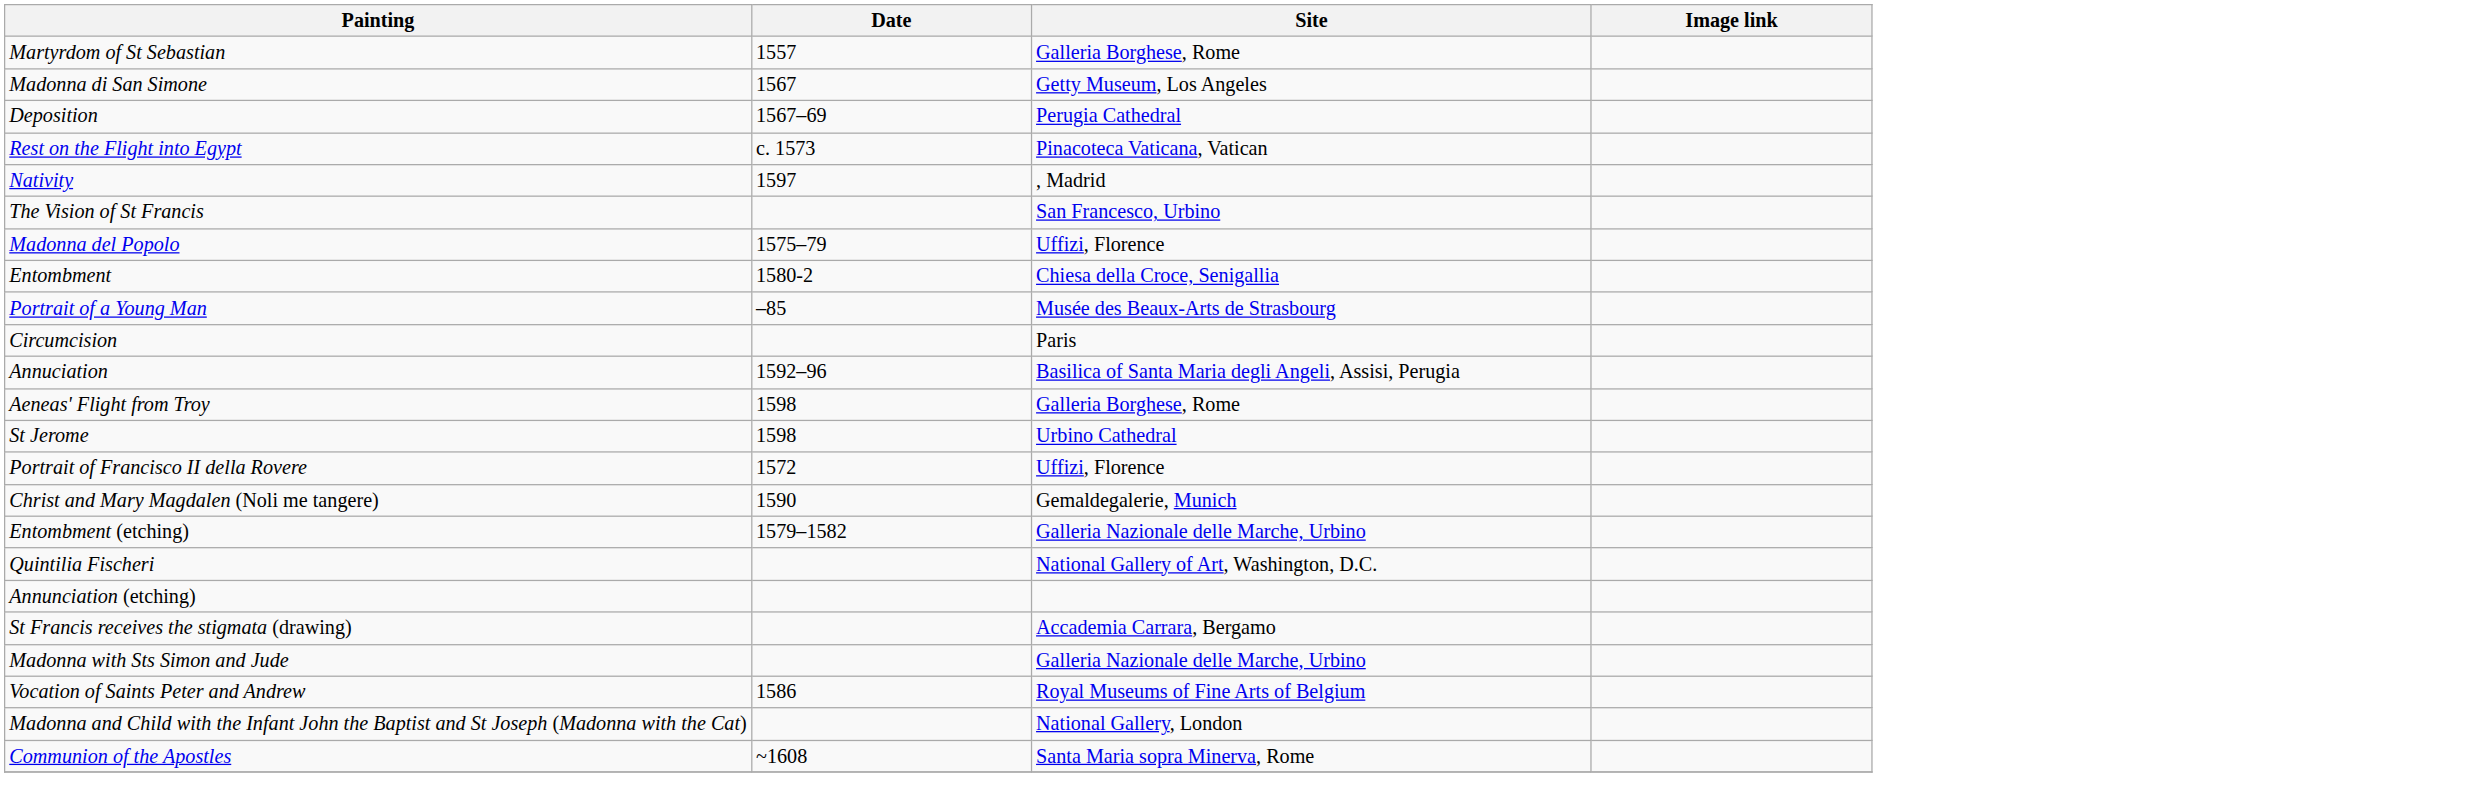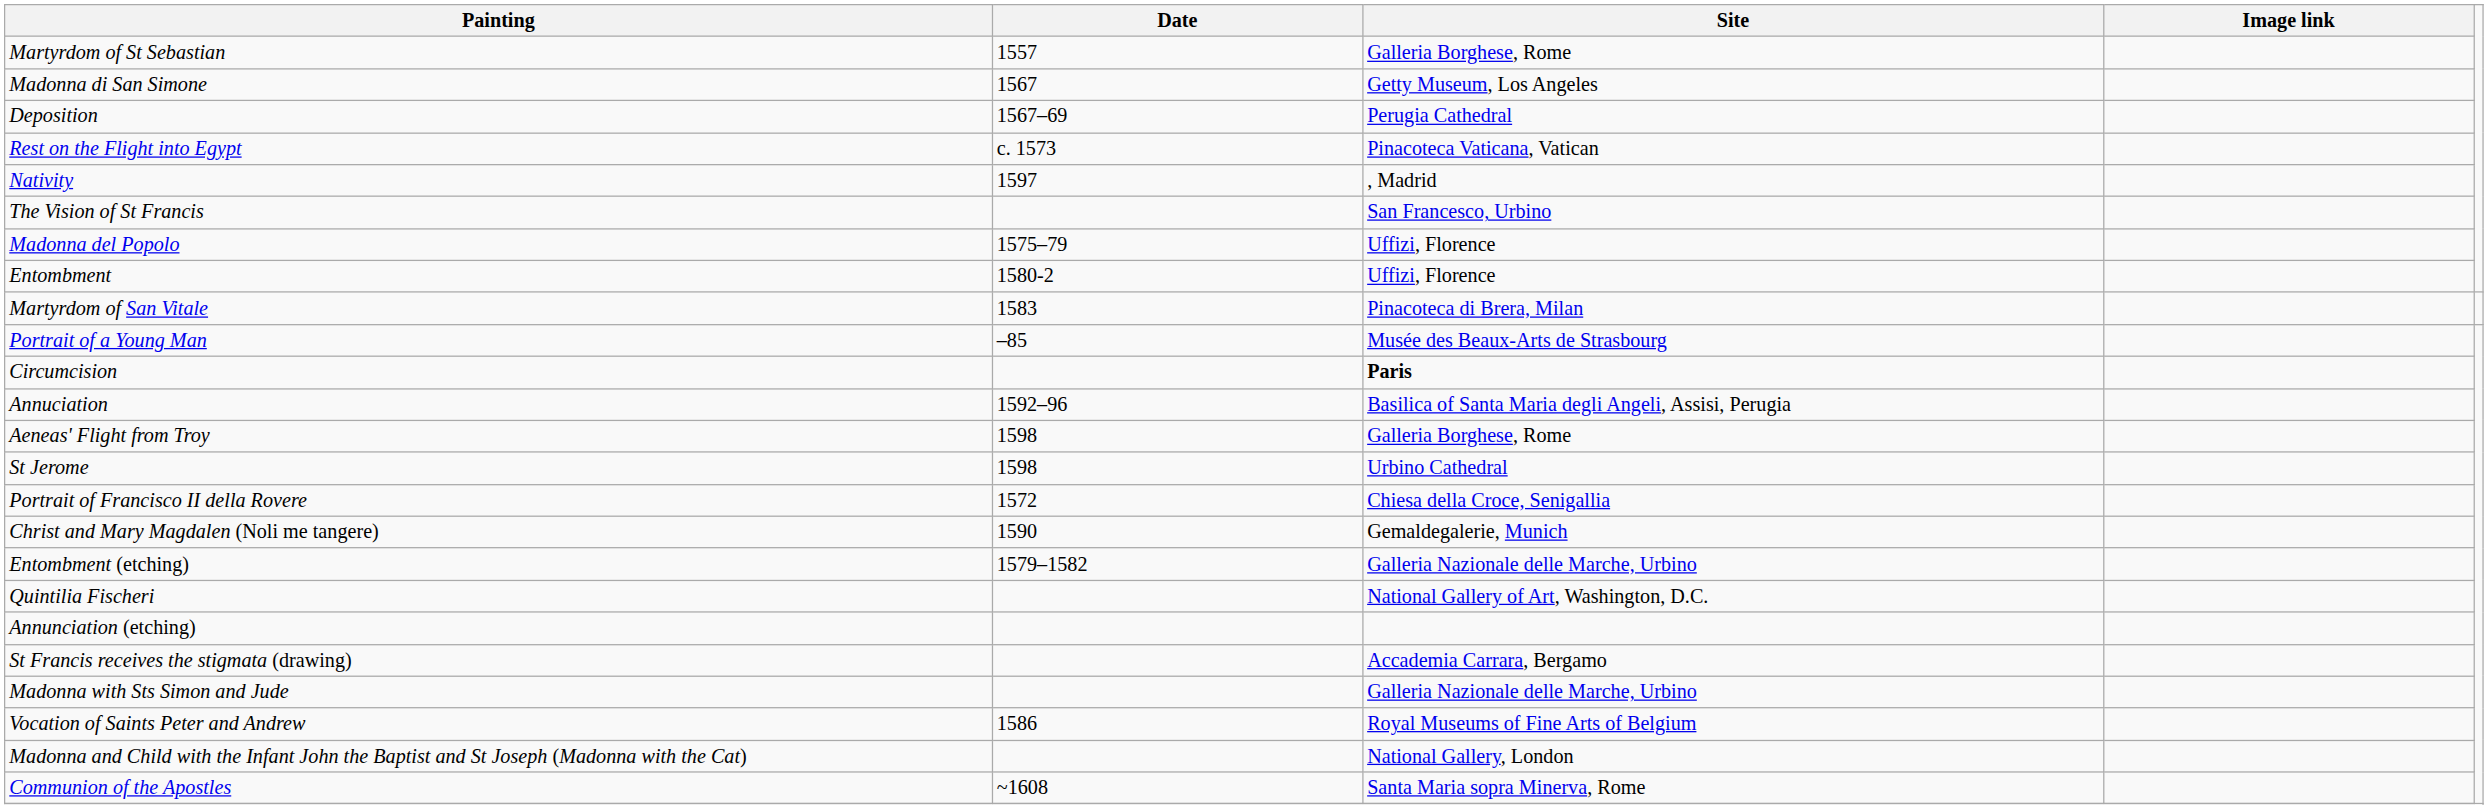 <table class=wikitable>
 <tr>
 <th width="40%">Painting</th>
 <th width="15%">Date</th>
 <th width="30%">Site</th>
 <th width="15%">Image link</th>
 </tr>
 <tr valign="top">
 <td><em>Martyrdom of St Sebastian</em></td>
 <td>1557</td>
 <td><a href='#'>Galleria Borghese</a>, Rome</td>
 <td></td>
 </tr>
 <tr valign="top">
 <td><em>Madonna di San Simone</em></td>
 <td>1567</td>
 <td><a href='#'>Getty Museum</a>, Los Angeles</td>
 <td></td>
 </tr>
 <tr valign="top">
 <td><em>Deposition</em></td>
 <td>1567–69</td>
 <td><a href='#'>Perugia Cathedral</a></td>
 <td></td>
 </tr>
 <tr valign="top">
 <td><em><a href='#'>Rest on the Flight into Egypt</a></em></td>
 <td>c. 1573</td>
 <td><a href='#'>Pinacoteca Vaticana</a>, Vatican</td>
 <td></td>
 </tr>
 <tr valign="top">
 <td><em><a href='#'>Nativity</a></em></td>
 <td>1597</td>
 <td>, Madrid</td>
 <td></td>
 </tr>
 <tr valign="top">
 <td><em>The Vision of St Francis</em></td>
 <td></td>
 <td><a href='#'>San Francesco, Urbino</a></td>
 <td></td>
 </tr>
 <tr valign="top">
 <td><em><a href='#'>Madonna del Popolo</a></em></td>
 <td>1575–79</td>
 <td><a href='#'>Uffizi</a>, Florence</td>
 <td></td>
 </tr>
 <tr valign="top">
 <td><em>Entombment</em></td>
 <td>1580-2</td>
-<td><a href='#'>Chiesa della Croce, Senigallia</a></td>
+<td><a href='#'>Uffizi</a>, Florence</td>
+<td></td>
+</tr>
+<tr valign="top">
+<td><em>Martyrdom of <a href='#'>San Vitale</a></em></td>
+<td>1583</td>
+<td><a href='#'>Pinacoteca di Brera, Milan</a></td>
+<td></td>
 <td></td>
 </tr>
 <tr valign="top">
 <td><em><a href='#'>Portrait of a Young Man</a></em></td>
 <td>–85</td>
 <td><a href='#'>Musée des Beaux-Arts de Strasbourg</a></td>
 <td></td>
 </tr>
 <tr valign="top">
 <td><em>Circumcision</em></td>
 <td></td>
-<td>Paris</td>
+<td><strong>Paris</strong></td>
 <td></td>
 </tr>
 <tr valign="top">
 <td><em>Annuciation</em></td>
 <td>1592–96</td>
 <td><a href='#'>Basilica of Santa Maria degli Angeli</a>, Assisi, Perugia</td>
 <td></td>
 </tr>
 <tr valign="top">
 <td><em>Aeneas' Flight from Troy</em></td>
 <td>1598</td>
 <td><a href='#'>Galleria Borghese</a>, Rome</td>
 <td></td>
 </tr>
 <tr valign="top">
 <td><em>St Jerome</em></td>
 <td>1598</td>
 <td><a href='#'>Urbino Cathedral</a></td>
 <td></td>
 </tr>
 <tr valign="top">
 <td><em>Portrait of Francisco II della Rovere</em></td>
 <td>1572</td>
-<td><a href='#'>Uffizi</a>, Florence</td>
+<td><a href='#'>Chiesa della Croce, Senigallia</a></td>
 <td></td>
 </tr>
 <tr valign="top">
 <td><em>Christ and Mary Magdalen</em> (Noli me tangere)</td>
 <td>1590</td>
 <td>Gemaldegalerie, <a href='#'>Munich</a></td>
 <td></td>
 </tr>
 <tr valign="top">
 <td><em>Entombment</em> (etching)</td>
 <td>1579–1582</td>
 <td><a href='#'>Galleria Nazionale delle Marche, Urbino</a></td>
 <td></td>
 </tr>
 <tr valign="top">
 <td><em>Quintilia Fischeri</em></td>
 <td></td>
 <td><a href='#'>National Gallery of Art</a>, Washington, D.C.</td>
 <td></td>
 </tr>
 <tr valign="top">
 <td><em>Annunciation</em> (etching)</td>
 <td></td>
 <td></td>
 <td></td>
 </tr>
 <tr valign="top">
 <td><em>St Francis receives the stigmata</em> (drawing)</td>
 <td></td>
 <td><a href='#'>Accademia Carrara</a>, Bergamo</td>
 <td></td>
 </tr>
 <tr valign="top">
 <td><em>Madonna with Sts Simon and Jude</em></td>
 <td></td>
 <td><a href='#'>Galleria Nazionale delle Marche, Urbino</a></td>
 <td></td>
 </tr>
 <tr valign="top">
 <td><em>Vocation of Saints Peter and Andrew</em></td>
 <td>1586</td>
 <td><a href='#'>Royal Museums of Fine Arts of Belgium</a></td>
 <td></td>
 </tr>
 <tr valign="top">
 <td><em>Madonna and Child with the Infant John the Baptist and St Joseph</em> (<em>Madonna with the Cat</em>)</td>
 <td></td>
 <td><a href='#'>National Gallery</a>, London</td>
 <td></td>
 </tr>
 <tr valign="top">
 <td><em><a href='#'>Communion of the Apostles</a></em></td>
 <td>~1608</td>
 <td><a href='#'>Santa Maria sopra Minerva</a>, Rome</td>
 <td></td>
 </tr>
 <tr valign="top">
 </tr>
 </table>
